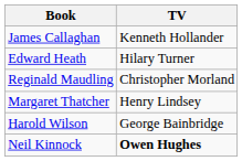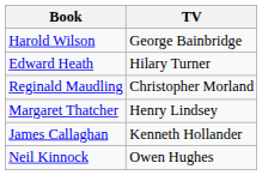 <table class="wikitable">
 <tr>
 <th>Book</th>
 <th>TV</th>
 </tr>
 <tr>
-<td><a href='#'>James Callaghan</a></td>
-<td>Kenneth Hollander</td>
+<td><a href='#'>Harold Wilson</a></td>
+<td>George Bainbridge</td>
 </tr>
 <tr>
 <td><a href='#'>Edward Heath</a></td>
 <td>Hilary Turner</td>
 </tr>
 <tr>
 <td><a href='#'>Reginald Maudling</a></td>
 <td>Christopher Morland</td>
 </tr>
 <tr>
 <td><a href='#'>Margaret Thatcher</a></td>
 <td>Henry Lindsey</td>
 </tr>
 <tr>
-<td><a href='#'>Harold Wilson</a></td>
-<td>George Bainbridge</td>
+<td><a href='#'>James Callaghan</a></td>
+<td>Kenneth Hollander</td>
 </tr>
 <tr>
 <td><a href='#'>Neil Kinnock</a></td>
-<td><strong>Owen Hughes</strong></td>
+<td>Owen Hughes</td>
 </tr>
 </table>
